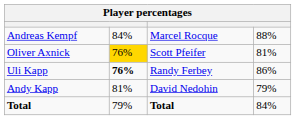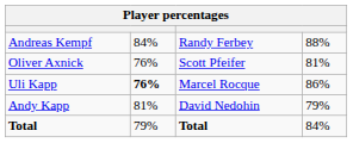 <table class="wikitable">
 <tr>
 <th colspan=4 width=400>Player percentages</th>
 </tr>
 <tr>
 <th colspan=2 width=200></th>
 <th colspan=2 width=200></th>
 </tr>
 <tr>
 <td><a href='#'>Andreas Kempf</a></td>
 <td>84%</td>
-<td><a href='#'>Marcel Rocque</a></td>
+<td><a href='#'>Randy Ferbey</a></td>
 <td>88%</td>
 </tr>
 <tr>
 <td><a href='#'>Oliver Axnick</a></td>
-<td style="background: gold;">76%</td>
+<td>76%</td>
 <td><a href='#'>Scott Pfeifer</a></td>
 <td>81%</td>
 </tr>
 <tr>
 <td><a href='#'>Uli Kapp</a></td>
 <td><strong>76%</strong></td>
-<td><a href='#'>Randy Ferbey</a></td>
+<td><a href='#'>Marcel Rocque</a></td>
 <td>86%</td>
 </tr>
 <tr>
 <td><a href='#'>Andy Kapp</a></td>
 <td>81%</td>
 <td><a href='#'>David Nedohin</a></td>
 <td>79%</td>
 </tr>
 <tr>
 <td><strong>Total</strong></td>
 <td>79%</td>
 <td><strong>Total</strong></td>
 <td>84%</td>
 </tr>
 </table>
